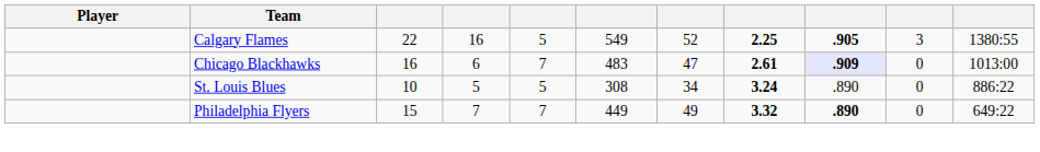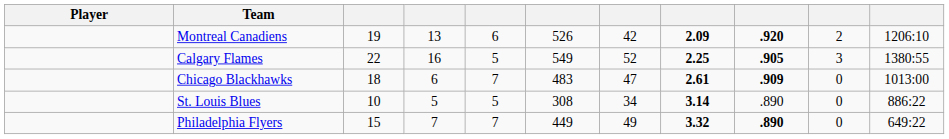 <table style="padding:3px; border-spacing:0; text-align:center;" class="wikitable sortable">
 <tr>
 <th style="width:12em">Player</th>
 <th style="width:12em">Team</th>
 <th style="width:4em"></th>
 <th style="width:4em"></th>
 <th style="width:4em"></th>
 <th style="width:5em"></th>
 <th style="width:4em"></th>
 <th style="width:5em"></th>
 <th style="width:5em"></th>
 <th style="width:4em"></th>
 <th style="width:5em"></th>
+</tr>
+<tr>
+<td align=left></td>
+<td align=left><a href='#'>Montreal Canadiens</a></td>
+<td>19</td>
+<td>13</td>
+<td>6</td>
+<td>526</td>
+<td>42</td>
+<td><strong>2.09</strong></td>
+<td><strong>.920</strong></td>
+<td>2</td>
+<td> 1206:10</td>
 </tr>
 <tr>
 <td align=left></td>
 <td align=left><a href='#'>Calgary Flames</a></td>
 <td>22</td>
 <td>16</td>
 <td>5</td>
 <td>549</td>
 <td>52</td>
 <td><strong>2.25</strong></td>
 <td><strong>.905</strong></td>
 <td>3</td>
 <td> 1380:55</td>
 </tr>
 <tr>
 <td align=left></td>
 <td align=left><a href='#'>Chicago Blackhawks</a></td>
-<td>16</td>
+<td>18</td>
 <td>6</td>
 <td>7</td>
 <td>483</td>
 <td>47</td>
 <td><strong>2.61</strong></td>
-<td style="background: lavender;"><strong>.909</strong></td>
+<td><strong>.909</strong></td>
 <td>0</td>
 <td> 1013:00</td>
 </tr>
 <tr>
 <td align=left></td>
 <td align=left><a href='#'>St. Louis Blues</a></td>
 <td>10</td>
 <td>5</td>
 <td>5</td>
 <td>308</td>
 <td>34</td>
-<td><strong>3.24</strong></td>
+<td><strong>3.14</strong></td>
 <td>.890</td>
 <td>0</td>
 <td> 886:22</td>
 </tr>
 <tr>
 <td align=left></td>
 <td align=left><a href='#'>Philadelphia Flyers</a></td>
 <td>15</td>
 <td>7</td>
 <td>7</td>
 <td>449</td>
 <td>49</td>
 <td><strong>3.32</strong></td>
 <td><strong>.890</strong></td>
 <td>0</td>
 <td> 649:22</td>
 </tr>
 </table>
